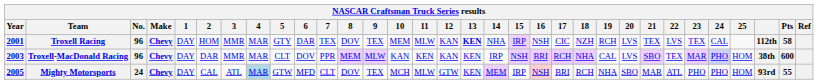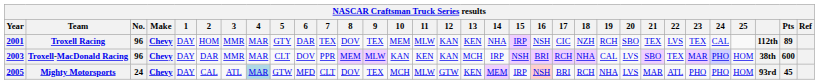 <table class="wikitable" style="text-align:center; font-size:75%">
 <tr>
 <th colspan=32><a href='#'>NASCAR Craftsman Truck Series</a> results</th>
 </tr>
 <tr>
 <th>Year</th>
 <th>Team</th>
 <th>No.</th>
 <th>Make</th>
 <th>1</th>
 <th>2</th>
 <th>3</th>
 <th>4</th>
 <th>5</th>
 <th>6</th>
 <th>7</th>
 <th>8</th>
 <th>9</th>
 <th>10</th>
 <th>11</th>
 <th>12</th>
 <th>13</th>
 <th>14</th>
 <th>15</th>
 <th>16</th>
 <th>17</th>
 <th>18</th>
 <th>19</th>
 <th>20</th>
 <th>21</th>
 <th>22</th>
 <th>23</th>
 <th>24</th>
 <th>25</th>
 <th></th>
 <th>Pts</th>
 <th>Ref</th>
 </tr>
 <tr>
 <th><a href='#'>2001</a></th>
 <th><a href='#'>Troxell Racing</a></th>
 <th>96</th>
 <th><a href='#'>Chevy</a></th>
 <td><a href='#'>DAY</a></td>
 <td><a href='#'>HOM</a></td>
 <td><a href='#'>MMR</a></td>
 <td><a href='#'>MAR</a></td>
 <td><a href='#'>GTY</a></td>
 <td><a href='#'>DAR</a></td>
 <td><a href='#'>TEX</a></td>
 <td><a href='#'>DOV</a></td>
 <td><a href='#'>TEX</a></td>
 <td><a href='#'>MEM</a></td>
 <td><a href='#'>MLW</a></td>
 <td><a href='#'>KAN</a></td>
-<td><strong><a href='#'>KEN</a></strong></td>
+<td><a href='#'>KEN</a></td>
 <td><a href='#'>NHA</a></td>
 <td style="background:#EFCFFF;"><a href='#'>IRP</a><br></td>
 <td><a href='#'>NSH</a></td>
 <td><a href='#'>CIC</a></td>
 <td><a href='#'>NZH</a></td>
 <td><a href='#'>RCH</a></td>
-<td><a href='#'>LVS</a></td>
+<td><a href='#'>SBO</a></td>
 <td><a href='#'>TEX</a></td>
 <td><a href='#'>LVS</a></td>
 <td><a href='#'>TEX</a></td>
 <td><a href='#'>CAL</a></td>
 <td></td>
 <th>112th</th>
-<th>58</th>
+<th>89</th>
 <th></th>
 </tr>
 <tr>
 <th><a href='#'>2003</a></th>
 <th><a href='#'>Troxell</a>-<a href='#'>MacDonald Racing</a></th>
 <th>96</th>
 <th><a href='#'>Chevy</a></th>
 <td><a href='#'>DAY</a></td>
 <td><a href='#'>DAR</a></td>
 <td><a href='#'>MMR</a></td>
 <td><a href='#'>MAR</a></td>
 <td><a href='#'>CLT</a></td>
 <td><a href='#'>DOV</a></td>
 <td><a href='#'>PPR</a></td>
 <td style="background:#EFCFFF;"><a href='#'>MEM</a><br></td>
 <td style="background:#EFCFFF;"><a href='#'>MLW</a><br></td>
 <td><a href='#'>KAN</a></td>
 <td><a href='#'>KEN</a></td>
 <td><a href='#'>KAN</a></td>
-<td><a href='#'>KEN</a></td>
+<td><a href='#'>MCH</a></td>
 <td><a href='#'>IRP</a></td>
 <td style="background:#EFCFFF;"><a href='#'>NSH</a><br></td>
 <td style="background:#EFCFFF;"><a href='#'>BRI</a><br></td>
 <td style="background:#EFCFFF;"><a href='#'>RCH</a><br></td>
 <td style="background:#EFCFFF;"><a href='#'>NHA</a><br></td>
 <td><a href='#'>CAL</a></td>
 <td><a href='#'>LVS</a></td>
 <td style="background:#EFCFFF;"><a href='#'>SBO</a><br></td>
 <td><a href='#'>TEX</a></td>
 <td style="background:#EFCFFF;"><a href='#'>MAR</a><br></td>
 <td style="background:#CFCFFF;"><a href='#'>PHO</a><br></td>
 <td><a href='#'>HOM</a></td>
 <th>38th</th>
 <th>600</th>
 <th></th>
 </tr>
 <tr>
 <th><a href='#'>2005</a></th>
 <th><a href='#'>Mighty Motorsports</a></th>
 <th>24</th>
 <th><a href='#'>Chevy</a></th>
 <td><a href='#'>DAY</a></td>
 <td><a href='#'>CAL</a></td>
 <td><a href='#'>ATL</a></td>
 <td style="background: lightblue;"><a href='#'>MAR</a></td>
 <td><a href='#'>GTW</a></td>
 <td><a href='#'>MFD</a></td>
 <td><a href='#'>CLT</a></td>
 <td><a href='#'>DOV</a></td>
 <td><a href='#'>TEX</a></td>
 <td><a href='#'>MCH</a></td>
 <td><a href='#'>MLW</a></td>
 <td><a href='#'>GTW</a></td>
 <td><a href='#'>KEN</a></td>
 <td style="background:#EFCFFF;"><a href='#'>MEM</a><br></td>
 <td><a href='#'>IRP</a></td>
 <td style="background:#FFCFCF;"><a href='#'>NSH</a><br></td>
 <td><a href='#'>BRI</a></td>
 <td><a href='#'>RCH</a></td>
 <td><a href='#'>NHA</a></td>
-<td><a href='#'>SBO</a></td>
+<td><a href='#'>LVS</a></td>
 <td><a href='#'>MAR</a></td>
 <td><a href='#'>ATL</a></td>
 <td><a href='#'>PHO</a></td>
 <td><a href='#'>PHO</a></td>
 <td><a href='#'>HOM</a></td>
 <th>93rd</th>
-<th>55</th>
+<th>45</th>
 <th></th>
 </tr>
 </table>
